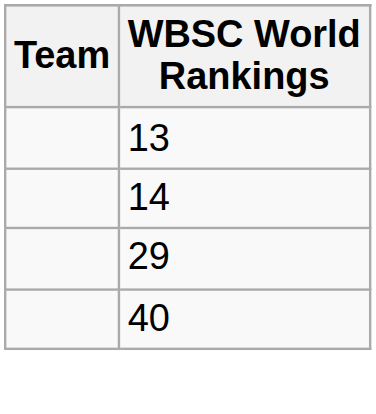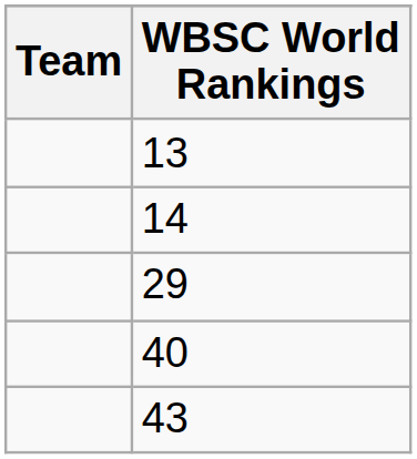 <table class="wikitable sortable plainrowheaders">
 <tr>
 </tr>
 <tr>
 <th scope="col">Team</th>
 <th scope="col">WBSC World<br>Rankings</th>
 </tr>
 <tr>
 <td></td>
 <td>13</td>
 </tr>
 <tr>
 <td></td>
 <td>14</td>
 </tr>
 <tr>
 <td></td>
 <td>29</td>
 </tr>
 <tr>
 <td></td>
 <td>40</td>
 </tr>
+<tr>
+<td></td>
+<td>43</td>
+</tr>
 </table>
